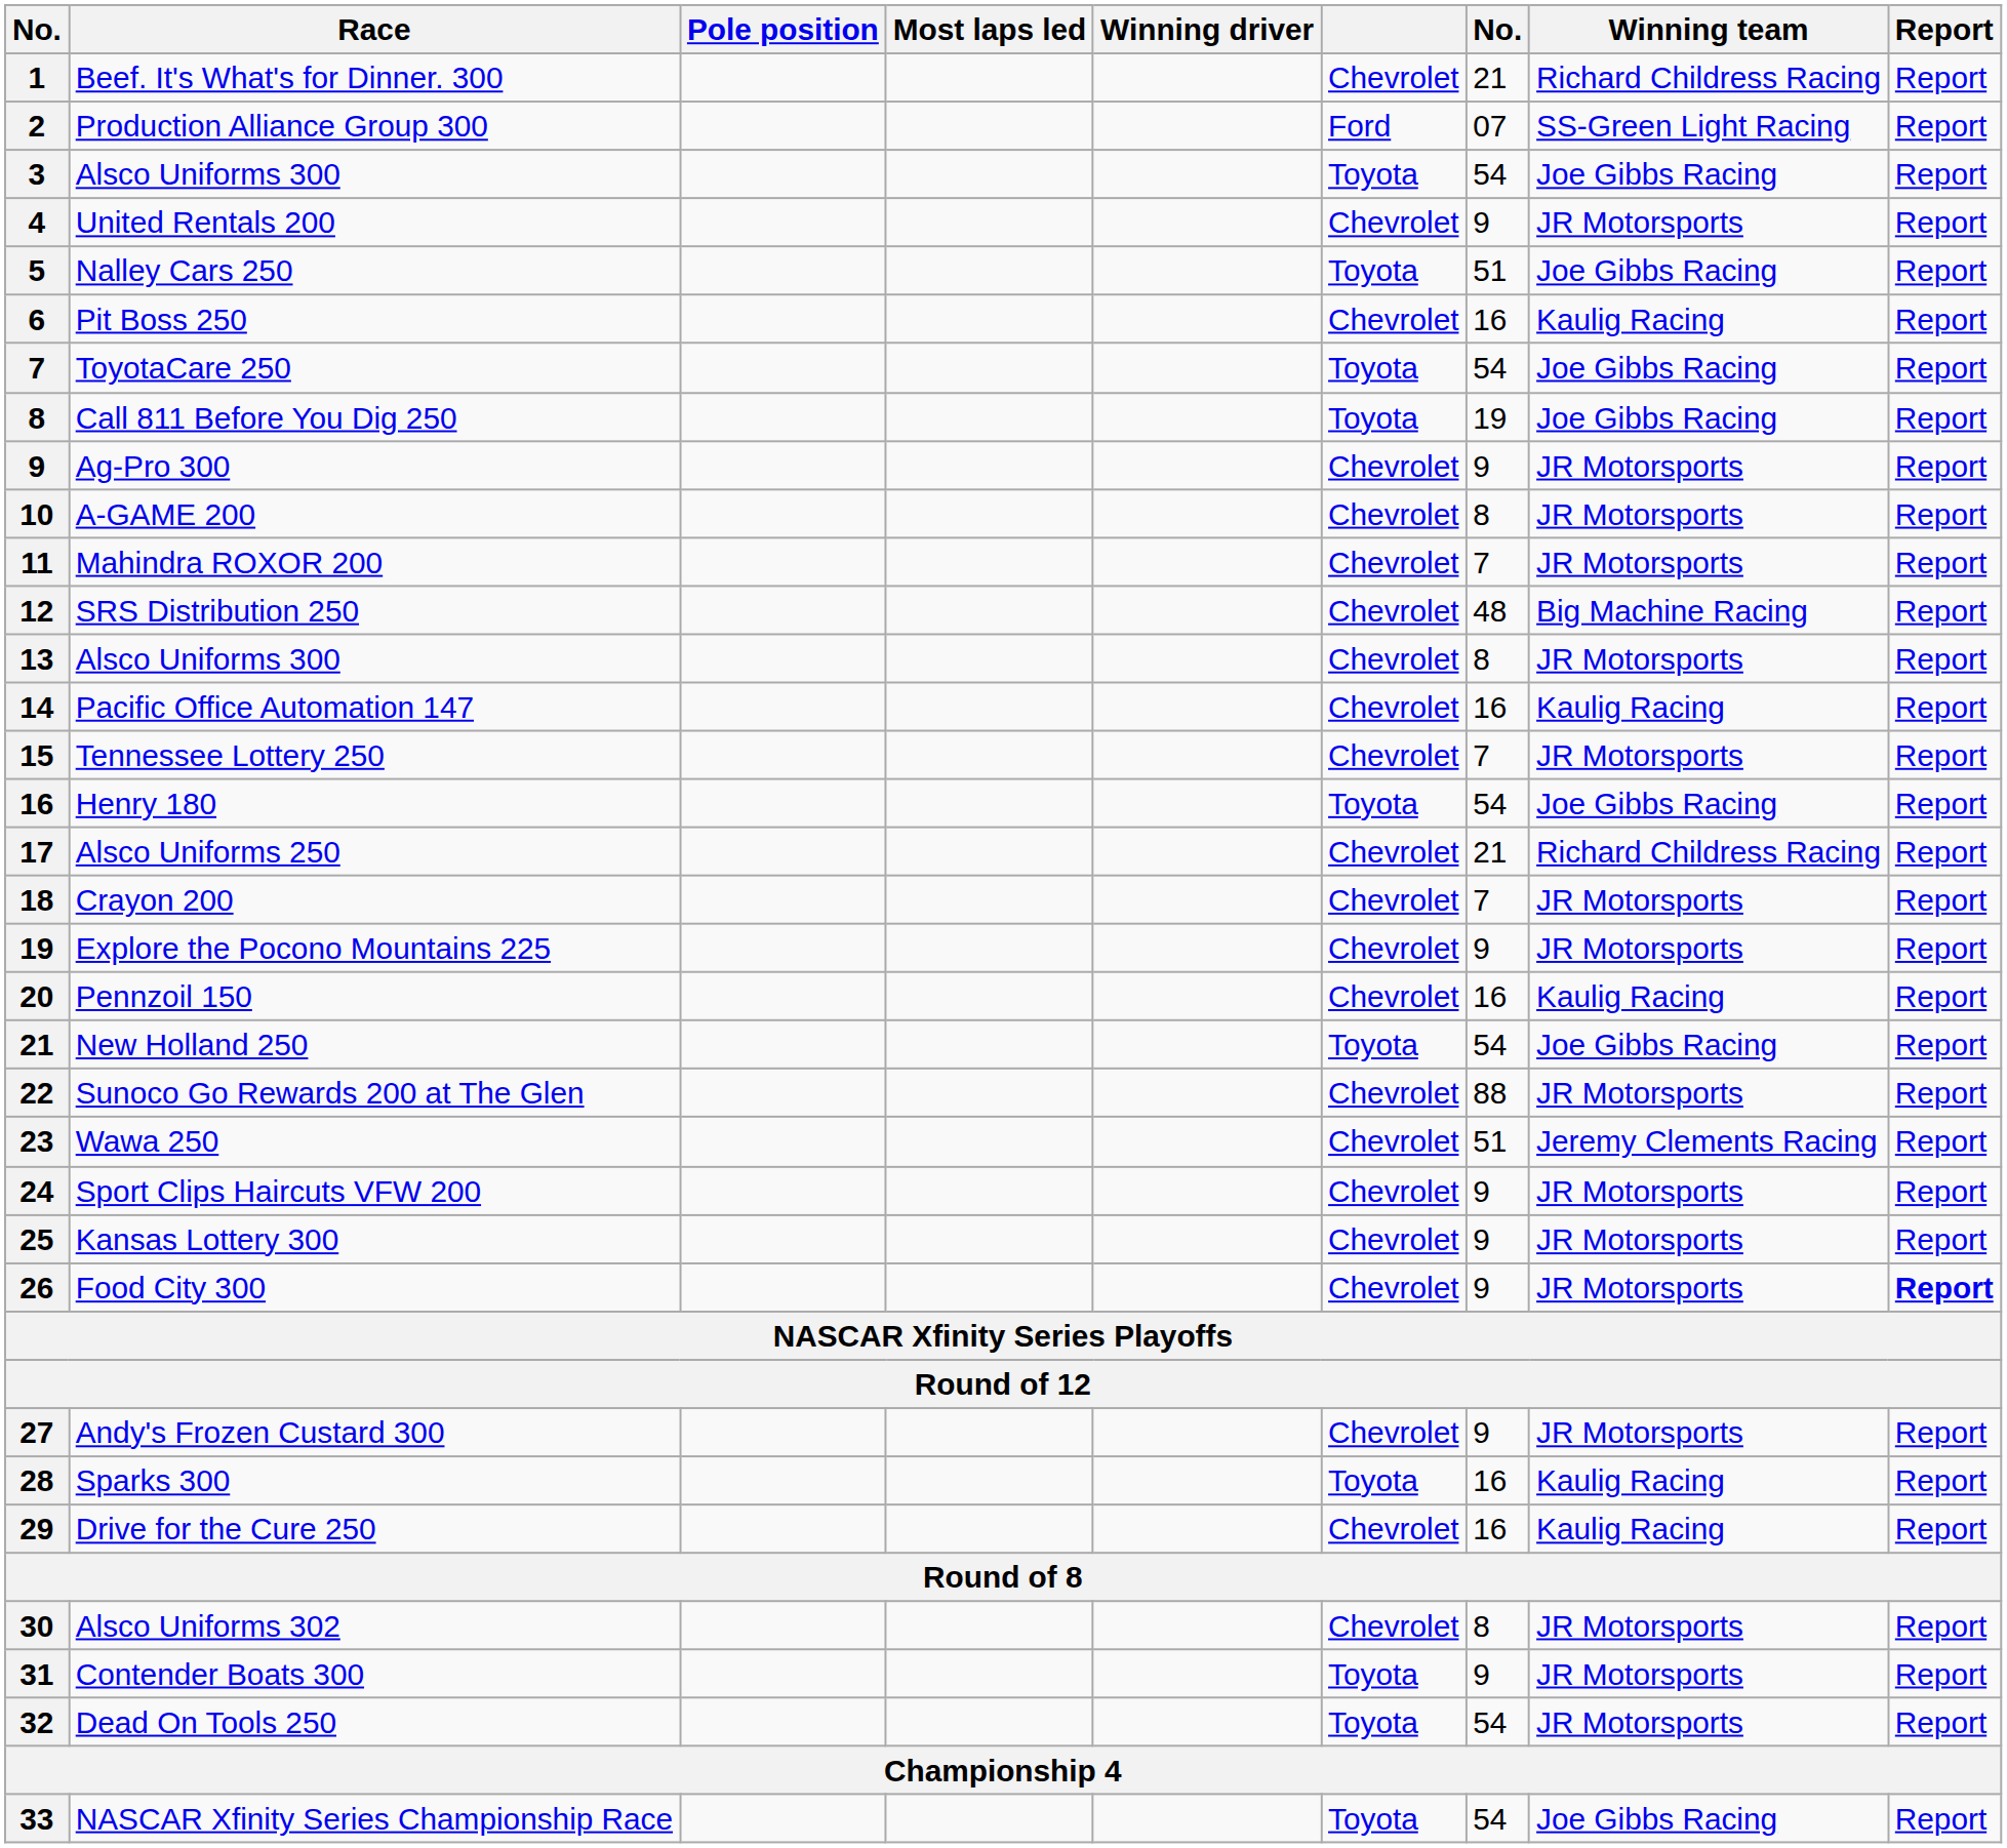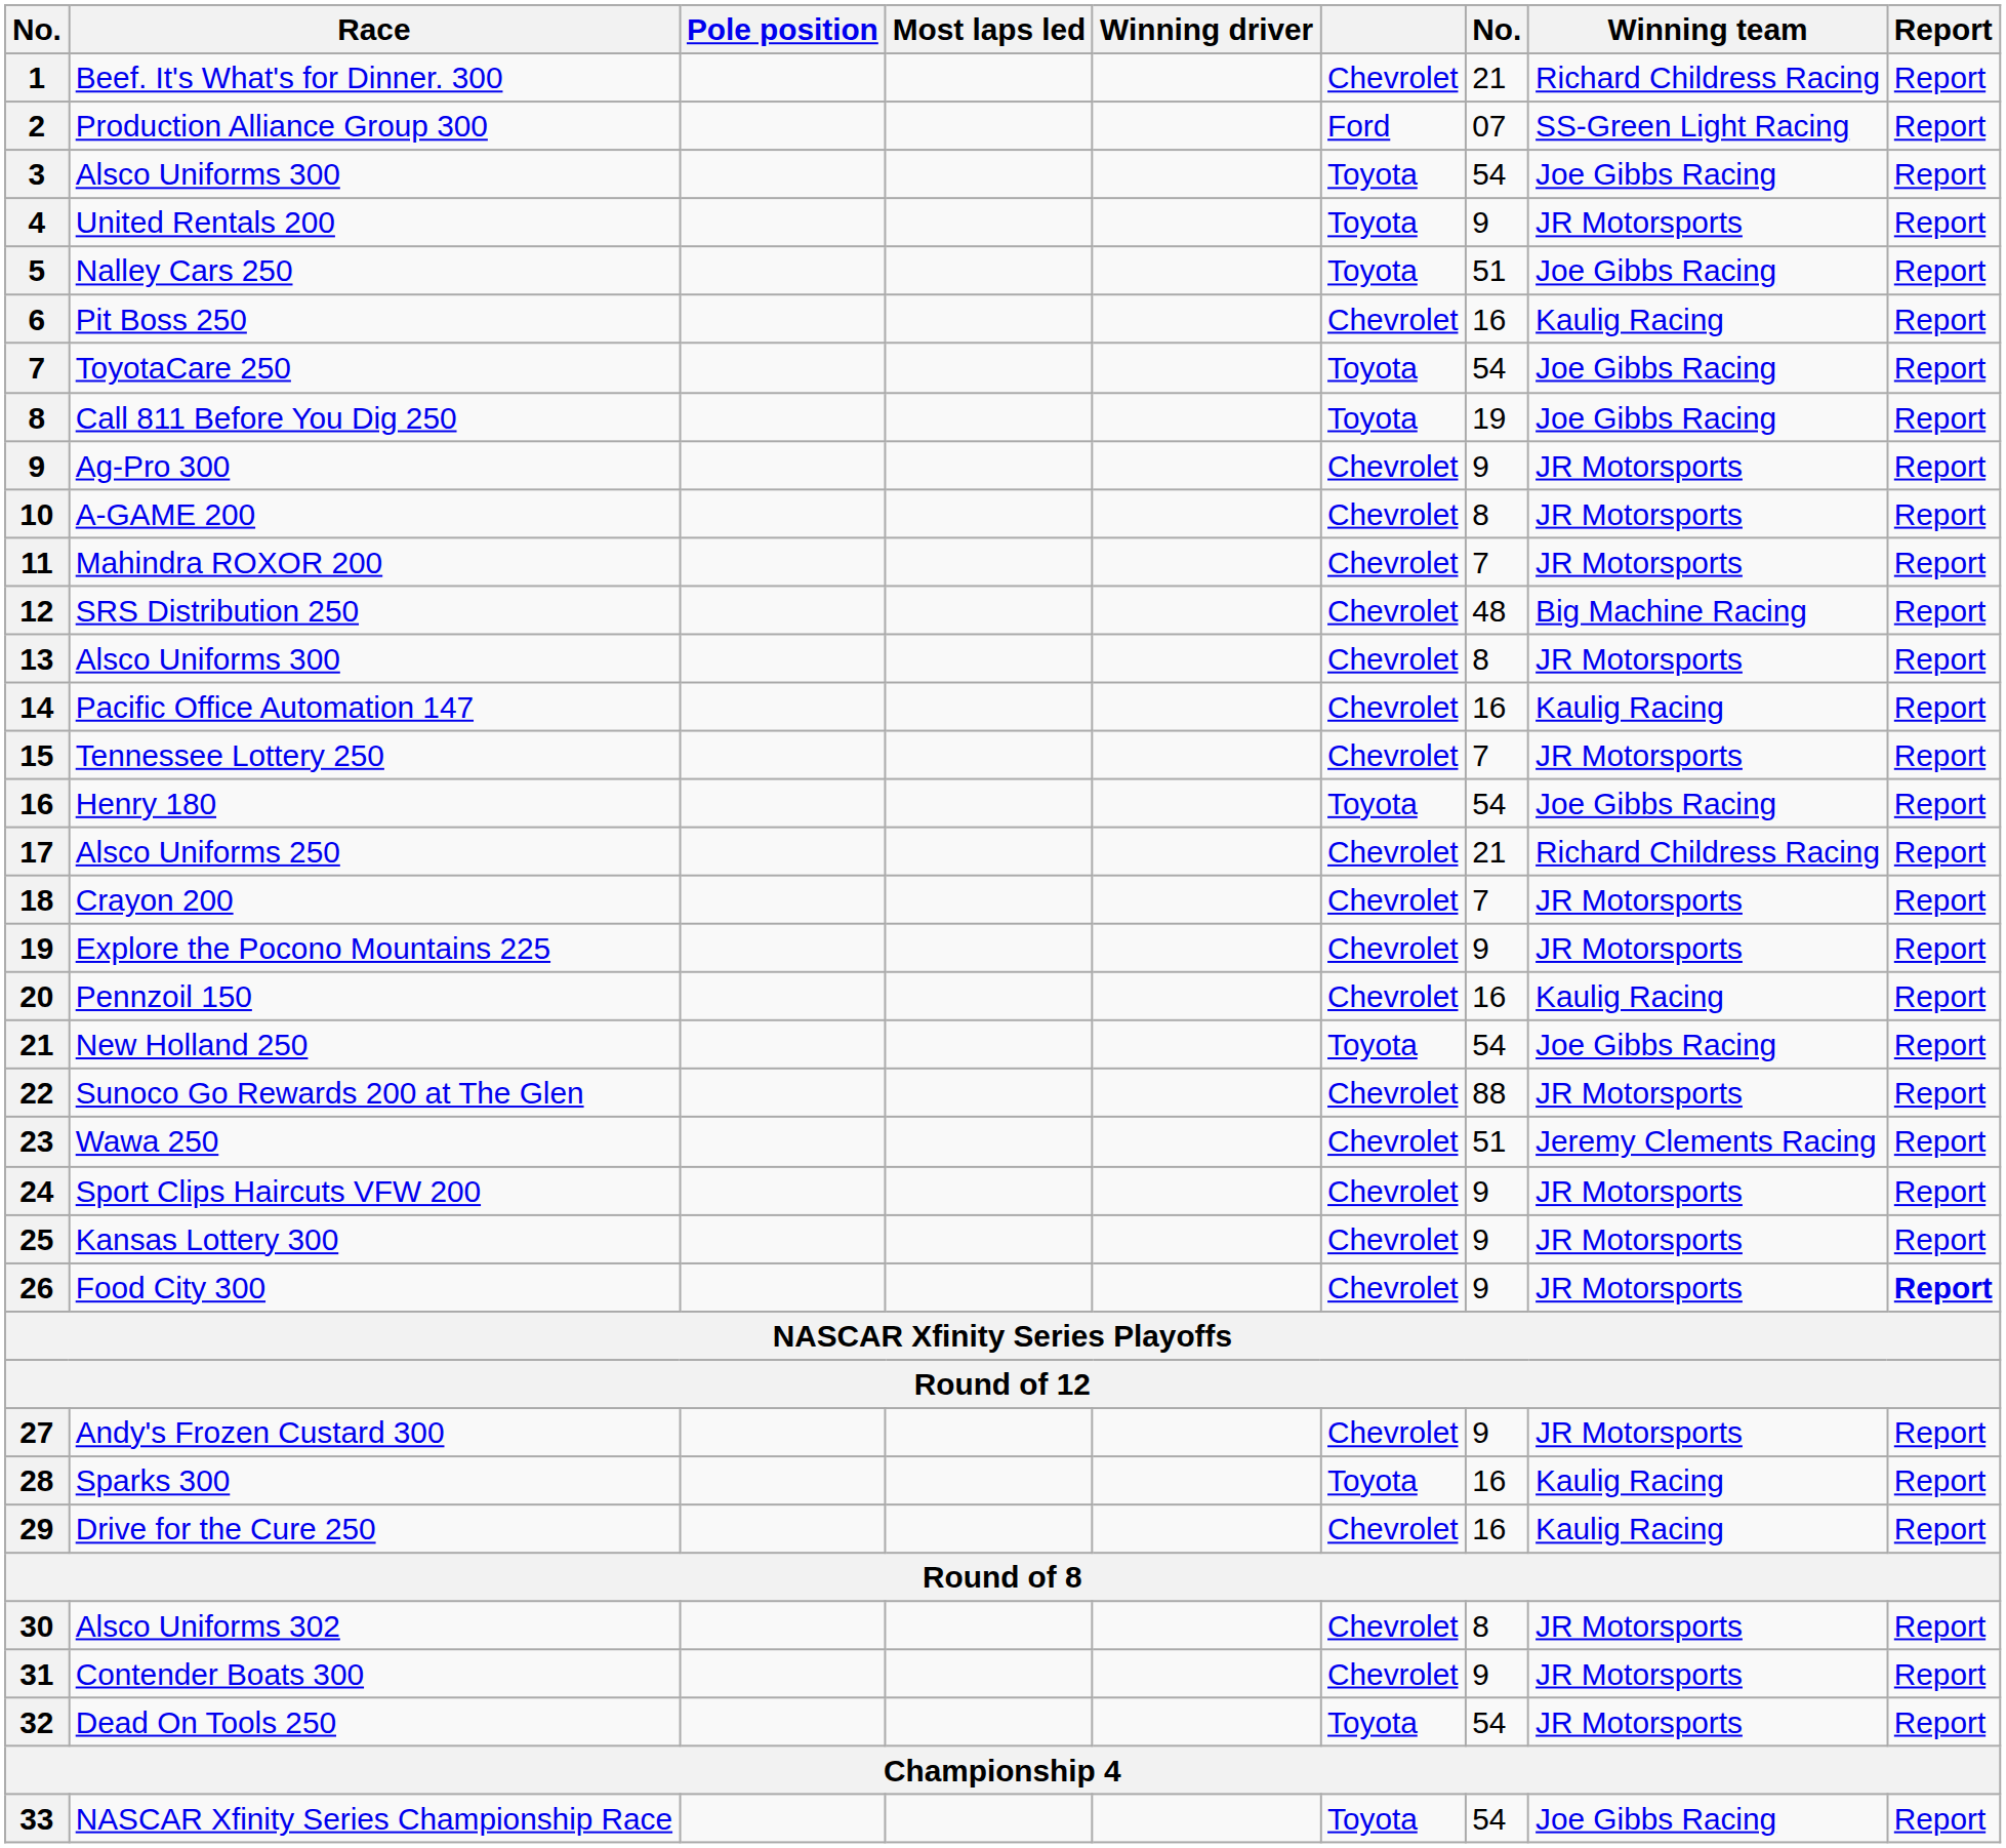 <table class="wikitable" style="font-size:95%">
 <tr>
 <th>No.</th>
 <th>Race</th>
 <th><a href='#'>Pole position</a></th>
 <th>Most laps led</th>
 <th>Winning driver</th>
 <th></th>
 <th>No.</th>
 <th>Winning team</th>
 <th>Report</th>
 </tr>
 <tr>
 <th>1</th>
 <td><a href='#'>Beef. It's What's for Dinner. 300</a></td>
 <td></td>
 <td></td>
 <td></td>
 <td><a href='#'>Chevrolet</a></td>
 <td>21</td>
 <td><a href='#'>Richard Childress Racing</a></td>
 <td><a href='#'>Report</a></td>
 </tr>
 <tr>
 <th>2</th>
 <td><a href='#'>Production Alliance Group 300</a></td>
 <td></td>
 <td></td>
 <td></td>
 <td><a href='#'>Ford</a></td>
 <td>07</td>
 <td><a href='#'>SS-Green Light Racing</a></td>
 <td><a href='#'>Report</a></td>
 </tr>
 <tr>
 <th>3</th>
 <td><a href='#'>Alsco Uniforms 300</a></td>
 <td></td>
 <td></td>
 <td></td>
 <td><a href='#'>Toyota</a></td>
 <td>54</td>
 <td><a href='#'>Joe Gibbs Racing</a></td>
 <td><a href='#'>Report</a></td>
 </tr>
 <tr>
 <th>4</th>
 <td><a href='#'>United Rentals 200</a></td>
 <td></td>
 <td></td>
 <td></td>
-<td><a href='#'>Chevrolet</a></td>
+<td><a href='#'>Toyota</a></td>
 <td>9</td>
 <td><a href='#'>JR Motorsports</a></td>
 <td><a href='#'>Report</a></td>
 </tr>
 <tr>
 <th>5</th>
 <td><a href='#'>Nalley Cars 250</a></td>
 <td></td>
 <td></td>
 <td></td>
 <td><a href='#'>Toyota</a></td>
 <td>51</td>
 <td><a href='#'>Joe Gibbs Racing</a></td>
 <td><a href='#'>Report</a></td>
 </tr>
 <tr>
 <th>6</th>
 <td><a href='#'>Pit Boss 250</a></td>
 <td></td>
 <td></td>
 <td></td>
 <td><a href='#'>Chevrolet</a></td>
 <td>16</td>
 <td><a href='#'>Kaulig Racing</a></td>
 <td><a href='#'>Report</a></td>
 </tr>
 <tr>
 <th>7</th>
 <td><a href='#'>ToyotaCare 250</a></td>
 <td></td>
 <td></td>
 <td></td>
 <td><a href='#'>Toyota</a></td>
 <td>54</td>
 <td><a href='#'>Joe Gibbs Racing</a></td>
 <td><a href='#'>Report</a></td>
 </tr>
 <tr>
 <th>8</th>
 <td><a href='#'>Call 811 Before You Dig 250</a></td>
 <td></td>
 <td></td>
 <td></td>
 <td><a href='#'>Toyota</a></td>
 <td>19</td>
 <td><a href='#'>Joe Gibbs Racing</a></td>
 <td><a href='#'>Report</a></td>
 </tr>
 <tr>
 <th>9</th>
 <td><a href='#'>Ag-Pro 300</a></td>
 <td></td>
 <td></td>
 <td></td>
 <td><a href='#'>Chevrolet</a></td>
 <td>9</td>
 <td><a href='#'>JR Motorsports</a></td>
 <td><a href='#'>Report</a></td>
 </tr>
 <tr>
 <th>10</th>
 <td><a href='#'>A-GAME 200</a></td>
 <td></td>
 <td></td>
 <td></td>
 <td><a href='#'>Chevrolet</a></td>
 <td>8</td>
 <td><a href='#'>JR Motorsports</a></td>
 <td><a href='#'>Report</a></td>
 </tr>
 <tr>
 <th>11</th>
 <td><a href='#'>Mahindra ROXOR 200</a></td>
 <td></td>
 <td></td>
 <td></td>
 <td><a href='#'>Chevrolet</a></td>
 <td>7</td>
 <td><a href='#'>JR Motorsports</a></td>
 <td><a href='#'>Report</a></td>
 </tr>
 <tr>
 <th>12</th>
 <td><a href='#'>SRS Distribution 250</a></td>
 <td></td>
 <td></td>
 <td></td>
 <td><a href='#'>Chevrolet</a></td>
 <td>48</td>
 <td><a href='#'>Big Machine Racing</a></td>
 <td><a href='#'>Report</a></td>
 </tr>
 <tr>
 <th>13</th>
 <td><a href='#'>Alsco Uniforms 300</a></td>
 <td></td>
 <td></td>
 <td></td>
 <td><a href='#'>Chevrolet</a></td>
 <td>8</td>
 <td><a href='#'>JR Motorsports</a></td>
 <td><a href='#'>Report</a></td>
 </tr>
 <tr>
 <th>14</th>
 <td><a href='#'>Pacific Office Automation 147</a></td>
 <td></td>
 <td></td>
 <td></td>
 <td><a href='#'>Chevrolet</a></td>
 <td>16</td>
 <td><a href='#'>Kaulig Racing</a></td>
 <td><a href='#'>Report</a></td>
 </tr>
 <tr>
 <th>15</th>
 <td><a href='#'>Tennessee Lottery 250</a></td>
 <td></td>
 <td></td>
 <td></td>
 <td><a href='#'>Chevrolet</a></td>
 <td>7</td>
 <td><a href='#'>JR Motorsports</a></td>
 <td><a href='#'>Report</a></td>
 </tr>
 <tr>
 <th>16</th>
 <td><a href='#'>Henry 180</a></td>
 <td></td>
 <td></td>
 <td></td>
 <td><a href='#'>Toyota</a></td>
 <td>54</td>
 <td><a href='#'>Joe Gibbs Racing</a></td>
 <td><a href='#'>Report</a></td>
 </tr>
 <tr>
 <th>17</th>
 <td><a href='#'>Alsco Uniforms 250</a></td>
 <td></td>
 <td></td>
 <td></td>
 <td><a href='#'>Chevrolet</a></td>
 <td>21</td>
 <td><a href='#'>Richard Childress Racing</a></td>
 <td><a href='#'>Report</a></td>
 </tr>
 <tr>
 <th>18</th>
 <td><a href='#'>Crayon 200</a></td>
 <td></td>
 <td></td>
 <td></td>
 <td><a href='#'>Chevrolet</a></td>
 <td>7</td>
 <td><a href='#'>JR Motorsports</a></td>
 <td><a href='#'>Report</a></td>
 </tr>
 <tr>
 <th>19</th>
 <td><a href='#'>Explore the Pocono Mountains 225</a></td>
 <td></td>
 <td></td>
 <td></td>
 <td><a href='#'>Chevrolet</a></td>
 <td>9</td>
 <td><a href='#'>JR Motorsports</a></td>
 <td><a href='#'>Report</a></td>
 </tr>
 <tr>
 <th>20</th>
 <td><a href='#'>Pennzoil 150</a></td>
 <td></td>
 <td></td>
 <td></td>
 <td><a href='#'>Chevrolet</a></td>
 <td>16</td>
 <td><a href='#'>Kaulig Racing</a></td>
 <td><a href='#'>Report</a></td>
 </tr>
 <tr>
 <th>21</th>
 <td><a href='#'>New Holland 250</a></td>
 <td></td>
 <td></td>
 <td></td>
 <td><a href='#'>Toyota</a></td>
 <td>54</td>
 <td><a href='#'>Joe Gibbs Racing</a></td>
 <td><a href='#'>Report</a></td>
 </tr>
 <tr>
 <th>22</th>
 <td><a href='#'>Sunoco Go Rewards 200 at The Glen</a></td>
 <td></td>
 <td></td>
 <td></td>
 <td><a href='#'>Chevrolet</a></td>
 <td>88</td>
 <td><a href='#'>JR Motorsports</a></td>
 <td><a href='#'>Report</a></td>
 </tr>
 <tr>
 <th>23</th>
 <td><a href='#'>Wawa 250</a></td>
 <td></td>
 <td></td>
 <td></td>
 <td><a href='#'>Chevrolet</a></td>
 <td>51</td>
 <td><a href='#'>Jeremy Clements Racing</a></td>
 <td><a href='#'>Report</a></td>
 </tr>
 <tr>
 <th>24</th>
 <td><a href='#'>Sport Clips Haircuts VFW 200</a></td>
 <td></td>
 <td></td>
 <td></td>
 <td><a href='#'>Chevrolet</a></td>
 <td>9</td>
 <td><a href='#'>JR Motorsports</a></td>
 <td><a href='#'>Report</a></td>
 </tr>
 <tr>
 <th>25</th>
 <td><a href='#'>Kansas Lottery 300</a></td>
 <td></td>
 <td></td>
 <td></td>
 <td><a href='#'>Chevrolet</a></td>
 <td>9</td>
 <td><a href='#'>JR Motorsports</a></td>
 <td><a href='#'>Report</a></td>
 </tr>
 <tr>
 <th>26</th>
 <td><a href='#'>Food City 300</a></td>
 <td></td>
 <td></td>
 <td></td>
 <td><a href='#'>Chevrolet</a></td>
 <td>9</td>
 <td><a href='#'>JR Motorsports</a></td>
 <td><strong><a href='#'>Report</a></strong></td>
 </tr>
 <tr>
 <th colspan="9">NASCAR Xfinity Series Playoffs</th>
 </tr>
 <tr>
 <th colspan="9">Round of 12</th>
 </tr>
 <tr>
 <th>27</th>
 <td><a href='#'>Andy's Frozen Custard 300</a></td>
 <td></td>
 <td></td>
 <td></td>
 <td><a href='#'>Chevrolet</a></td>
 <td>9</td>
 <td><a href='#'>JR Motorsports</a></td>
 <td><a href='#'>Report</a></td>
 </tr>
 <tr>
 <th>28</th>
 <td><a href='#'>Sparks 300</a></td>
 <td></td>
 <td></td>
 <td></td>
 <td><a href='#'>Toyota</a></td>
 <td>16</td>
 <td><a href='#'>Kaulig Racing</a></td>
 <td><a href='#'>Report</a></td>
 </tr>
 <tr>
 <th>29</th>
 <td><a href='#'>Drive for the Cure 250</a></td>
 <td></td>
 <td></td>
 <td></td>
 <td><a href='#'>Chevrolet</a></td>
 <td>16</td>
 <td><a href='#'>Kaulig Racing</a></td>
 <td><a href='#'>Report</a></td>
 </tr>
 <tr>
 <th colspan="9">Round of 8</th>
 </tr>
 <tr>
 <th>30</th>
 <td><a href='#'>Alsco Uniforms 302</a></td>
 <td></td>
 <td></td>
 <td></td>
 <td><a href='#'>Chevrolet</a></td>
 <td>8</td>
 <td><a href='#'>JR Motorsports</a></td>
 <td><a href='#'>Report</a></td>
 </tr>
 <tr>
 <th>31</th>
 <td><a href='#'>Contender Boats 300</a></td>
 <td></td>
 <td></td>
 <td></td>
-<td><a href='#'>Toyota</a></td>
+<td><a href='#'>Chevrolet</a></td>
 <td>9</td>
 <td><a href='#'>JR Motorsports</a></td>
 <td><a href='#'>Report</a></td>
 </tr>
 <tr>
 <th>32</th>
 <td><a href='#'>Dead On Tools 250</a></td>
 <td></td>
 <td></td>
 <td></td>
 <td><a href='#'>Toyota</a></td>
 <td>54</td>
 <td><a href='#'>JR Motorsports</a></td>
 <td><a href='#'>Report</a></td>
 </tr>
 <tr>
 <th colspan="9">Championship 4</th>
 </tr>
 <tr>
 <th>33</th>
 <td><a href='#'>NASCAR Xfinity Series Championship Race</a></td>
 <td></td>
 <td></td>
 <td></td>
 <td><a href='#'>Toyota</a></td>
 <td>54</td>
 <td><a href='#'>Joe Gibbs Racing</a></td>
 <td><a href='#'>Report</a></td>
 </tr>
 </table>
